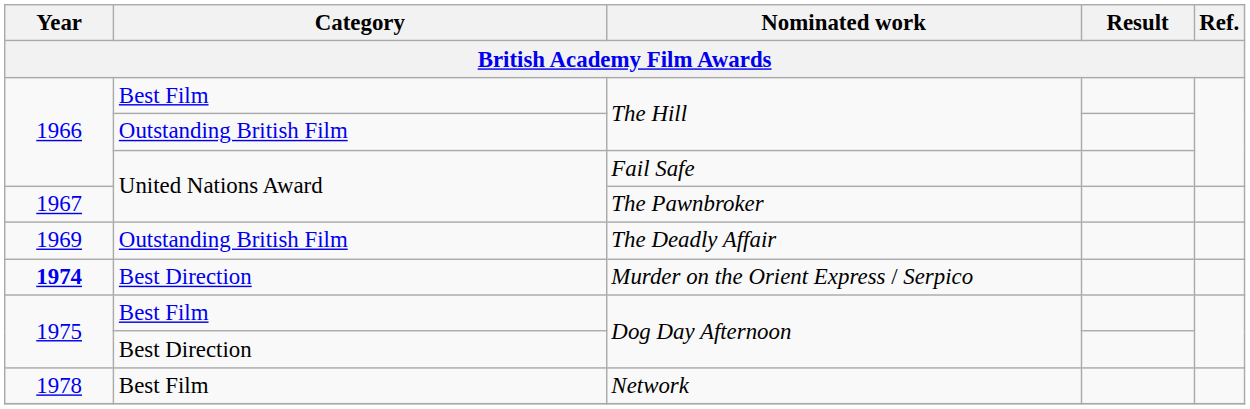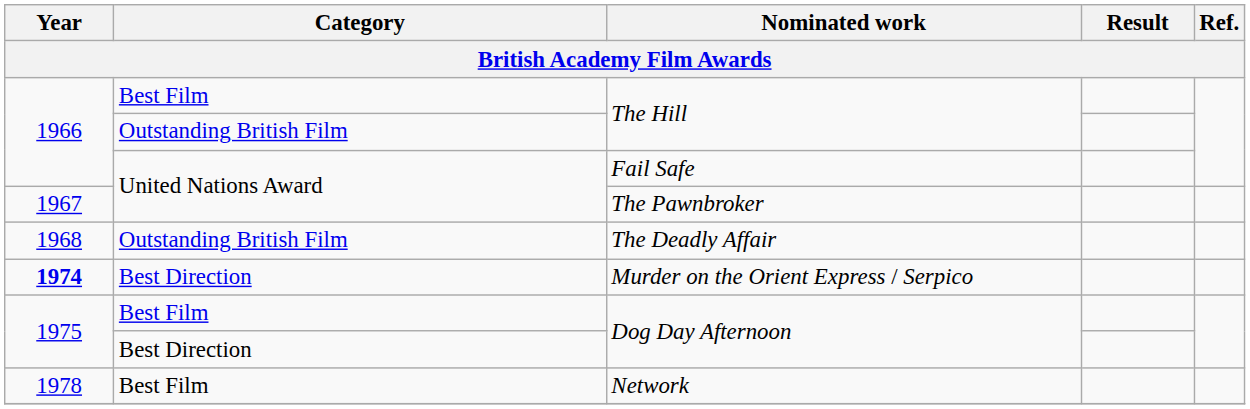 <table class=wikitable>
 <tr>
 <th scope="col" style="width:5em;">Year</th>
 <th scope="col" style="width:26em;">Category</th>
 <th scope="col" style="width:25em;">Nominated work</th>
 <th scope="col" style="width:5em;">Result</th>
 <th>Ref.</th>
 </tr>
 <tr>
 <th colspan=5><a href='#'>British Academy Film Awards</a></th>
 </tr>
 <tr>
 <td style="text-align:center;", rowspan=3><a href='#'>1966</a></td>
 <td><a href='#'>Best Film</a></td>
 <td rowspan=2><em>The Hill</em></td>
 <td></td>
 <td rowspan=3, style="text-align:center;"></td>
 </tr>
 <tr>
 <td><a href='#'>Outstanding British Film</a></td>
 <td></td>
 </tr>
 <tr>
 <td rowspan=2>United Nations Award</td>
 <td><em>Fail Safe</em></td>
 <td></td>
 </tr>
 <tr>
 <td style="text-align:center;"><a href='#'>1967</a></td>
 <td><em>The Pawnbroker</em></td>
 <td></td>
 <td style="text-align:center;"></td>
 </tr>
 <tr>
-<td style="text-align:center;"><a href='#'>1969</a></td>
+<td style="text-align:center;"><a href='#'>1968</a></td>
 <td><a href='#'>Outstanding British Film</a></td>
 <td><em>The Deadly Affair</em></td>
 <td></td>
 <td style="text-align:center;"></td>
 </tr>
 <tr>
 <td style="text-align:center;"><strong><a href='#'>1974</a></strong></td>
 <td><a href='#'>Best Direction</a></td>
 <td><em>Murder on the Orient Express</em> / <em>Serpico</em></td>
 <td></td>
 <td style="text-align:center;"></td>
 </tr>
 <tr>
 <td style="text-align:center;", rowspan=2><a href='#'>1975</a></td>
 <td rowspan="1"><a href='#'>Best Film</a></td>
 <td rowspan="2"><em>Dog Day Afternoon</em></td>
 <td></td>
 <td rowspan=2, style="text-align:center;"></td>
 </tr>
 <tr>
 <td>Best Direction</td>
 <td></td>
 </tr>
 <tr>
 <td style="text-align:center;"><a href='#'>1978</a></td>
 <td>Best Film</td>
 <td><em>Network</em></td>
 <td></td>
 <td style="text-align:center;"></td>
 </tr>
 <tr>
 </tr>
 </table>
